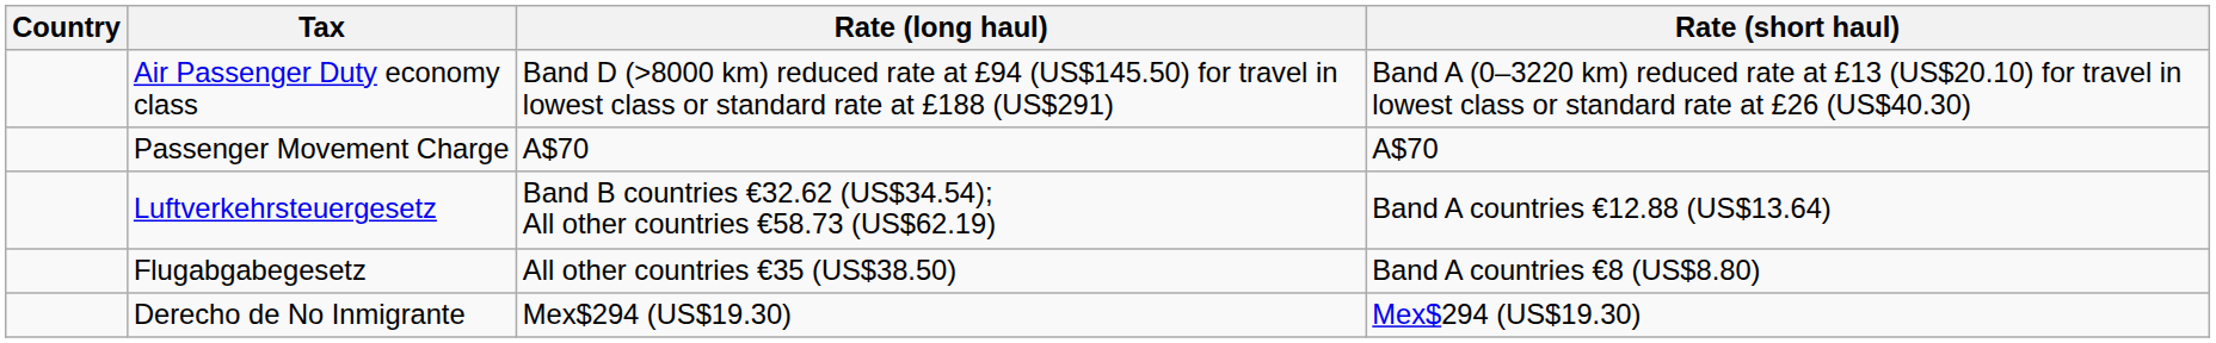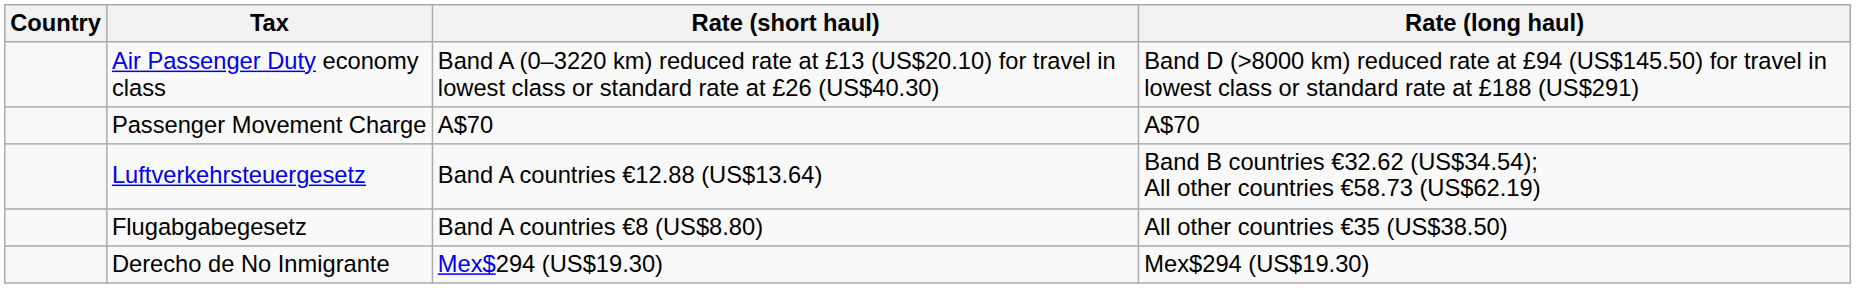 <table class="wikitable">
 <tr>
 <th>Country</th>
 <th>Tax</th>
+<th>Rate (short haul)</th>
 <th>Rate (long haul)</th>
-<th>Rate (short haul)</th>
 </tr>
 <tr>
 <td></td>
 <td><a href='#'>Air Passenger Duty</a> economy class</td>
+<td>Band A (0–3220 km) reduced rate at £13 (US$20.10) for travel in lowest class or standard rate at £26 (US$40.30)</td>
 <td>Band D (>8000 km) reduced rate at £94 (US$145.50) for travel in lowest class or standard rate at £188 (US$291)</td>
-<td>Band A (0–3220 km) reduced rate at £13 (US$20.10) for travel in lowest class or standard rate at £26 (US$40.30)</td>
 </tr>
 <tr>
 <td></td>
 <td>Passenger Movement Charge</td>
 <td>A$70</td>
 <td>A$70</td>
 </tr>
 <tr>
 <td></td>
 <td><a href='#'>Luftverkehrsteuergesetz</a></td>
+<td>Band A countries €12.88 (US$13.64)</td>
 <td>Band B countries €32.62 (US$34.54); <br> All other countries €58.73 (US$62.19)</td>
-<td>Band A countries €12.88 (US$13.64)</td>
 </tr>
 <tr>
 <td></td>
 <td>Flugabgabegesetz</td>
+<td>Band A countries €8 (US$8.80)</td>
 <td>All other countries €35 (US$38.50)</td>
-<td>Band A countries €8 (US$8.80)</td>
 </tr>
 <tr>
 <td></td>
 <td>Derecho de No Inmigrante</td>
+<td><a href='#'>Mex$</a>294 (US$19.30)</td>
 <td>Mex$294 (US$19.30)</td>
-<td><a href='#'>Mex$</a>294 (US$19.30)</td>
 </tr>
 </table>
